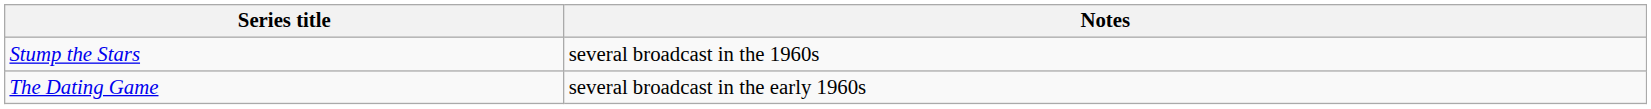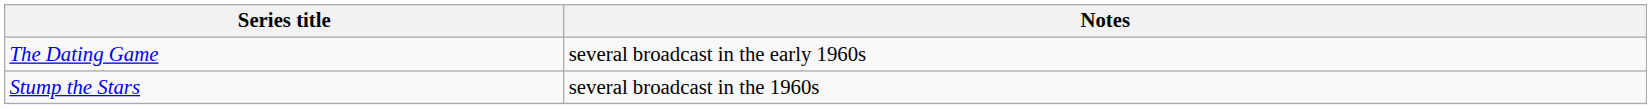 <table class="wikitable" width="100%">
 <tr>
 <th>Series title</th>
 <th>Notes</th>
 </tr>
 <tr>
+<td><em><a href='#'>The Dating Game</a></em></td>
+<td>several broadcast in the early 1960s</td>
+</tr>
+<tr>
 <td><em><a href='#'>Stump the Stars</a></em></td>
 <td>several broadcast in the 1960s</td>
 </tr>
-<tr>
-<td><em><a href='#'>The Dating Game</a></em></td>
-<td>several broadcast in the early 1960s</td>
-</tr>
 </table>
